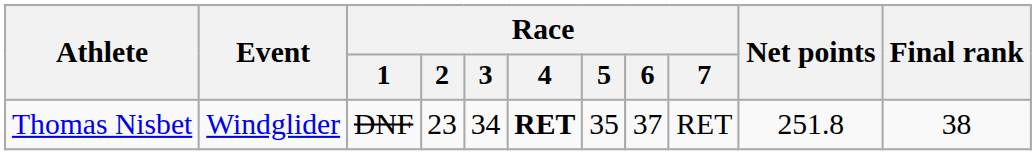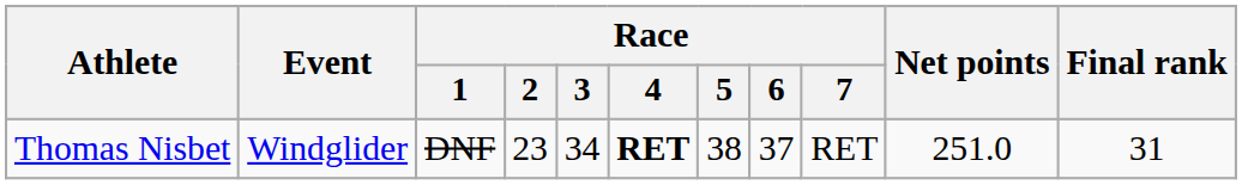 <table class="wikitable" style="font-size:90%">
 <tr>
 <th rowspan="2">Athlete</th>
 <th rowspan="2">Event</th>
 <th colspan=7>Race</th>
 <th rowspan=2>Net points</th>
 <th rowspan=2>Final rank</th>
 </tr>
 <tr style="font-size:95%">
 <th>1</th>
 <th>2</th>
 <th>3</th>
 <th>4</th>
 <th>5</th>
 <th>6</th>
 <th>7</th>
 </tr>
 <tr align=center>
 <td align=left><a href='#'>Thomas Nisbet</a></td>
 <td align=left><a href='#'>Windglider</a></td>
 <td><s>DNF</s></td>
 <td>23</td>
 <td>34</td>
 <td><strong>RET</strong></td>
-<td>35</td>
+<td>38</td>
 <td>37</td>
 <td>RET</td>
-<td>251.8</td>
-<td>38</td>
+<td>251.0</td>
+<td>31</td>
 </tr>
 </table>
